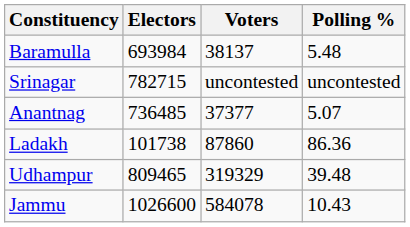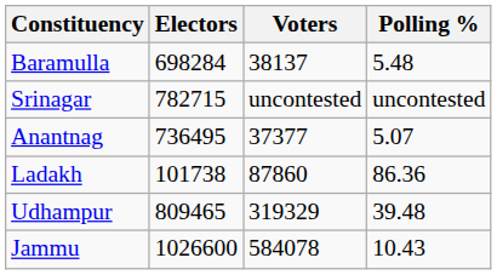 <table class="wikitable">
 <tr>
 <th>Constituency</th>
 <th>Electors</th>
 <th>Voters</th>
 <th>Polling %</th>
 </tr>
 <tr>
 <td><a href='#'>Baramulla</a></td>
-<td>693984</td>
+<td>698284</td>
 <td>38137</td>
 <td>5.48</td>
 </tr>
 <tr>
 <td><a href='#'>Srinagar</a></td>
 <td>782715</td>
 <td>uncontested</td>
 <td>uncontested</td>
 </tr>
 <tr>
 <td><a href='#'>Anantnag</a></td>
-<td>736485</td>
+<td>736495</td>
 <td>37377</td>
 <td>5.07</td>
 </tr>
 <tr>
 <td><a href='#'>Ladakh</a></td>
 <td>101738</td>
 <td>87860</td>
 <td>86.36</td>
 </tr>
 <tr>
 <td><a href='#'>Udhampur</a></td>
 <td>809465</td>
 <td>319329</td>
 <td>39.48</td>
 </tr>
 <tr>
 <td><a href='#'>Jammu</a></td>
 <td>1026600</td>
 <td>584078</td>
 <td>10.43</td>
 </tr>
 </table>
